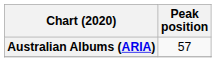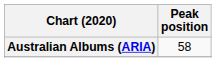 <table class="wikitable sortable plainrowheaders" style="text-align:center">
 <tr>
 <th scope="col">Chart (2020)</th>
 <th scope="col">Peak<br>position</th>
 </tr>
 <tr>
 <th scope="row">Australian Albums (<a href='#'>ARIA</a>)</th>
-<td>57</td>
+<td>58</td>
 </tr>
 <tr>
 </tr>
 <tr>
 </tr>
 <tr>
 </tr>
 <tr>
 </tr>
 <tr>
 </tr>
 <tr>
 </tr>
 <tr>
 </tr>
 </table>
